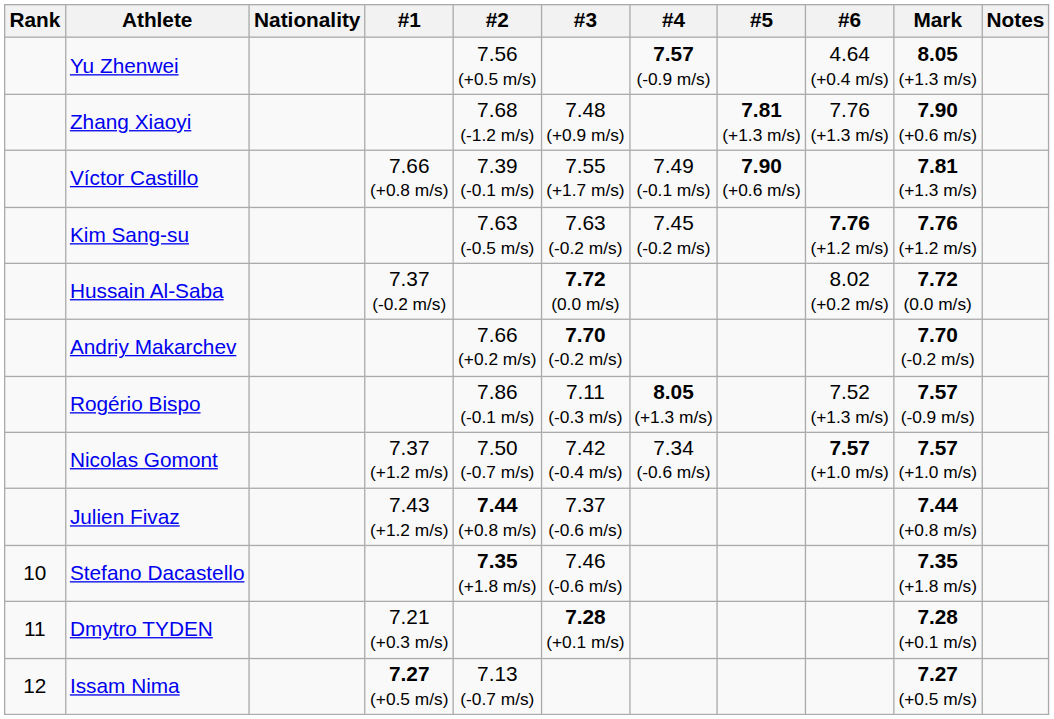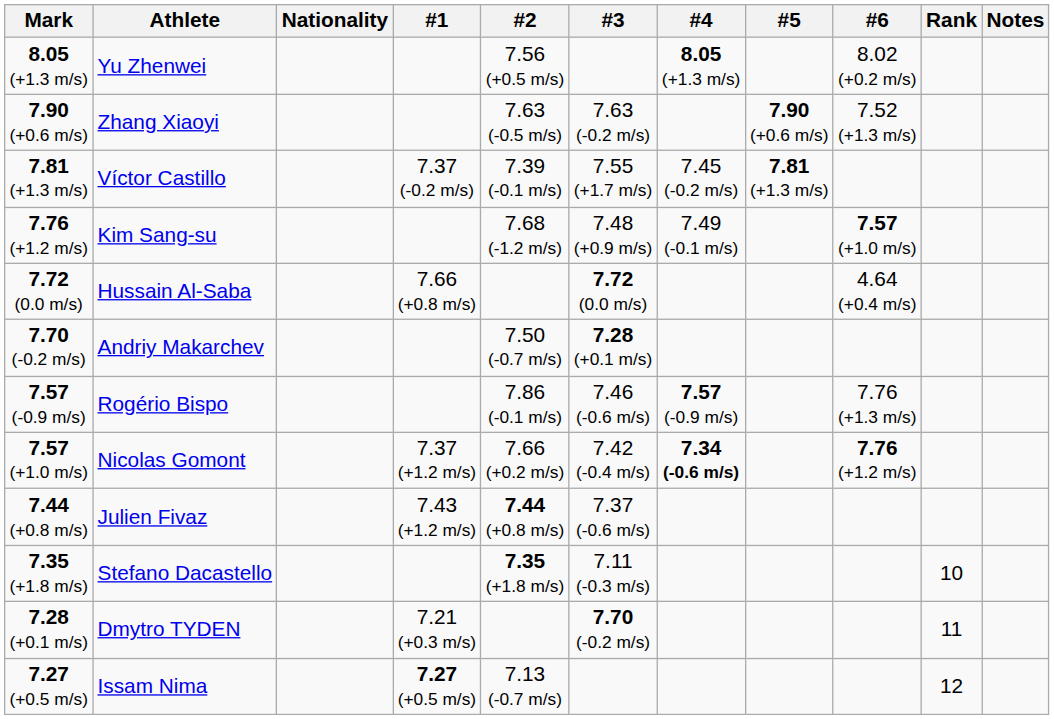 <table class="wikitable sortable" style="text-align:center">
 <tr>
-<th>Rank</th>
+<th>Mark</th>
 <th>Athlete</th>
 <th>Nationality</th>
 <th>#1</th>
 <th>#2</th>
 <th>#3</th>
 <th>#4</th>
 <th>#5</th>
 <th>#6</th>
-<th>Mark</th>
+<th>Rank</th>
 <th>Notes</th>
 </tr>
 <tr>
-<td></td>
+<td><strong>8.05</strong><br> <small>(+1.3 m/s)</small></td>
 <td align="left"><a href='#'>Yu Zhenwei</a></td>
 <td align=left></td>
 <td></td>
 <td>7.56<br> <small>(+0.5 m/s)</small></td>
 <td></td>
-<td><strong>7.57</strong><br> <small>(-0.9 m/s)</small></td>
+<td><strong>8.05</strong><br> <small>(+1.3 m/s)</small></td>
 <td></td>
-<td>4.64<br> <small>(+0.4 m/s)</small></td>
-<td><strong>8.05</strong><br> <small>(+1.3 m/s)</small></td>
+<td>8.02<br> <small>(+0.2 m/s)</small></td>
+<td></td>
 <td></td>
 </tr>
 <tr>
+<td><strong>7.90</strong><br> <small>(+0.6 m/s)</small></td>
+<td align="left"><a href='#'>Zhang Xiaoyi</a></td>
+<td align=left></td>
 <td></td>
-<td align="left"><a href='#'>Zhang Xiaoyi</a></td>
+<td>7.63<br> <small>(-0.5 m/s)</small></td>
+<td>7.63<br> <small>(-0.2 m/s)</small></td>
+<td></td>
+<td><strong>7.90</strong><br> <small>(+0.6 m/s)</small></td>
+<td>7.52<br> <small>(+1.3 m/s)</small></td>
+<td></td>
+<td></td>
+</tr>
+<tr>
+<td><strong>7.81</strong><br> <small>(+1.3 m/s)</small></td>
+<td align="left"><a href='#'>Víctor Castillo</a></td>
+<td align=left></td>
+<td>7.37<br> <small>(-0.2 m/s)</small></td>
+<td>7.39<br> <small>(-0.1 m/s)</small></td>
+<td>7.55<br> <small>(+1.7 m/s)</small></td>
+<td>7.45<br> <small>(-0.2 m/s)</small></td>
+<td><strong>7.81</strong><br> <small>(+1.3 m/s)</small></td>
+<td></td>
+<td></td>
+<td></td>
+</tr>
+<tr>
+<td><strong>7.76</strong><br> <small>(+1.2 m/s)</small></td>
+<td align="left"><a href='#'>Kim Sang-su</a></td>
 <td align=left></td>
 <td></td>
 <td>7.68<br> <small>(-1.2 m/s)</small></td>
 <td>7.48<br> <small>(+0.9 m/s)</small></td>
+<td>7.49<br> <small>(-0.1 m/s)</small></td>
 <td></td>
-<td><strong>7.81</strong><br> <small>(+1.3 m/s)</small></td>
-<td>7.76<br> <small>(+1.3 m/s)</small></td>
-<td><strong>7.90</strong><br> <small>(+0.6 m/s)</small></td>
+<td><strong>7.57</strong><br> <small>(+1.0 m/s)</small></td>
+<td></td>
 <td></td>
 </tr>
 <tr>
-<td></td>
-<td align="left"><a href='#'>Víctor Castillo</a></td>
+<td><strong>7.72</strong><br> <small>(0.0 m/s)</small></td>
+<td align="left"><a href='#'>Hussain Al-Saba</a></td>
 <td align=left></td>
 <td>7.66<br> <small>(+0.8 m/s)</small></td>
-<td>7.39<br> <small>(-0.1 m/s)</small></td>
-<td>7.55<br> <small>(+1.7 m/s)</small></td>
-<td>7.49<br> <small>(-0.1 m/s)</small></td>
-<td><strong>7.90</strong><br> <small>(+0.6 m/s)</small></td>
-<td></td>
-<td><strong>7.81</strong><br> <small>(+1.3 m/s)</small></td>
-<td></td>
-</tr>
-<tr>
-<td></td>
-<td align="left"><a href='#'>Kim Sang-su</a></td>
-<td align=left></td>
-<td></td>
-<td>7.63<br> <small>(-0.5 m/s)</small></td>
-<td>7.63<br> <small>(-0.2 m/s)</small></td>
-<td>7.45<br> <small>(-0.2 m/s)</small></td>
-<td></td>
-<td><strong>7.76</strong><br> <small>(+1.2 m/s)</small></td>
-<td><strong>7.76</strong><br> <small>(+1.2 m/s)</small></td>
-<td></td>
-</tr>
-<tr>
-<td></td>
-<td align="left"><a href='#'>Hussain Al-Saba</a></td>
-<td align=left></td>
-<td>7.37<br> <small>(-0.2 m/s)</small></td>
 <td></td>
 <td><strong>7.72</strong><br> <small>(0.0 m/s)</small></td>
 <td></td>
 <td></td>
-<td>8.02<br> <small>(+0.2 m/s)</small></td>
-<td><strong>7.72</strong><br> <small>(0.0 m/s)</small></td>
+<td>4.64<br> <small>(+0.4 m/s)</small></td>
+<td></td>
 <td></td>
 </tr>
 <tr>
-<td></td>
+<td><strong>7.70</strong><br> <small>(-0.2 m/s)</small></td>
 <td align="left"><a href='#'>Andriy Makarchev</a></td>
 <td align=left></td>
 <td></td>
-<td>7.66<br> <small>(+0.2 m/s)</small></td>
-<td><strong>7.70</strong><br> <small>(-0.2 m/s)</small></td>
+<td>7.50<br> <small>(-0.7 m/s)</small></td>
+<td><strong>7.28</strong><br> <small>(+0.1 m/s)</small></td>
 <td></td>
 <td></td>
 <td></td>
-<td><strong>7.70</strong><br> <small>(-0.2 m/s)</small></td>
+<td></td>
 <td></td>
 </tr>
 <tr>
-<td></td>
+<td><strong>7.57</strong><br> <small>(-0.9 m/s)</small></td>
 <td align="left"><a href='#'>Rogério Bispo</a></td>
 <td align=left></td>
 <td></td>
 <td>7.86<br> <small>(-0.1 m/s)</small></td>
-<td>7.11<br> <small>(-0.3 m/s)</small></td>
-<td><strong>8.05</strong><br> <small>(+1.3 m/s)</small></td>
+<td>7.46<br> <small>(-0.6 m/s)</small></td>
+<td><strong>7.57</strong><br> <small>(-0.9 m/s)</small></td>
 <td></td>
-<td>7.52<br> <small>(+1.3 m/s)</small></td>
-<td><strong>7.57</strong><br> <small>(-0.9 m/s)</small></td>
+<td>7.76<br> <small>(+1.3 m/s)</small></td>
+<td></td>
 <td></td>
 </tr>
 <tr>
-<td></td>
+<td><strong>7.57</strong><br> <small>(+1.0 m/s)</small></td>
 <td align="left"><a href='#'>Nicolas Gomont</a></td>
 <td align=left></td>
 <td>7.37<br> <small>(+1.2 m/s)</small></td>
-<td>7.50<br> <small>(-0.7 m/s)</small></td>
+<td>7.66<br> <small>(+0.2 m/s)</small></td>
 <td>7.42<br> <small>(-0.4 m/s)</small></td>
-<td>7.34<br> <small>(-0.6 m/s)</small></td>
+<td><strong>7.34<br> <small>(-0.6 m/s)</small></strong></td>
 <td></td>
-<td><strong>7.57</strong><br> <small>(+1.0 m/s)</small></td>
-<td><strong>7.57</strong><br> <small>(+1.0 m/s)</small></td>
+<td><strong>7.76</strong><br> <small>(+1.2 m/s)</small></td>
+<td></td>
 <td></td>
 </tr>
 <tr>
-<td></td>
+<td><strong>7.44</strong><br> <small>(+0.8 m/s)</small></td>
 <td align="left"><a href='#'>Julien Fivaz</a></td>
 <td align=left></td>
 <td>7.43<br> <small>(+1.2 m/s)</small></td>
 <td><strong>7.44</strong><br> <small>(+0.8 m/s)</small></td>
 <td>7.37<br> <small>(-0.6 m/s)</small></td>
 <td></td>
 <td></td>
 <td></td>
-<td><strong>7.44</strong><br> <small>(+0.8 m/s)</small></td>
+<td></td>
 <td></td>
 </tr>
 <tr>
-<td>10</td>
+<td><strong>7.35</strong><br> <small>(+1.8 m/s)</small></td>
 <td align="left"><a href='#'>Stefano Dacastello</a></td>
 <td align=left></td>
 <td></td>
 <td><strong>7.35</strong><br> <small>(+1.8 m/s)</small></td>
-<td>7.46<br> <small>(-0.6 m/s)</small></td>
+<td>7.11<br> <small>(-0.3 m/s)</small></td>
 <td></td>
 <td></td>
 <td></td>
-<td><strong>7.35</strong><br> <small>(+1.8 m/s)</small></td>
+<td>10</td>
 <td></td>
 </tr>
 <tr>
-<td>11</td>
+<td><strong>7.28</strong><br> <small>(+0.1 m/s)</small></td>
 <td align="left"><a href='#'>Dmytro TYDEN</a></td>
 <td align=left></td>
 <td>7.21<br> <small>(+0.3 m/s)</small></td>
 <td></td>
-<td><strong>7.28</strong><br> <small>(+0.1 m/s)</small></td>
+<td><strong>7.70</strong><br> <small>(-0.2 m/s)</small></td>
 <td></td>
 <td></td>
 <td></td>
-<td><strong>7.28</strong><br> <small>(+0.1 m/s)</small></td>
+<td>11</td>
 <td></td>
 </tr>
 <tr>
-<td>12</td>
+<td><strong>7.27</strong><br> <small>(+0.5 m/s)</small></td>
 <td align="left"><a href='#'>Issam Nima</a></td>
 <td align=left></td>
 <td><strong>7.27</strong><br> <small>(+0.5 m/s)</small></td>
 <td>7.13<br> <small>(-0.7 m/s)</small></td>
 <td></td>
 <td></td>
 <td></td>
 <td></td>
-<td><strong>7.27</strong><br> <small>(+0.5 m/s)</small></td>
+<td>12</td>
 <td></td>
 </tr>
 </table>
